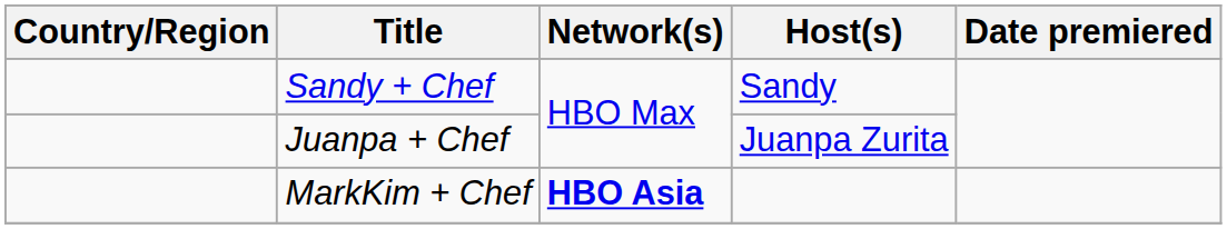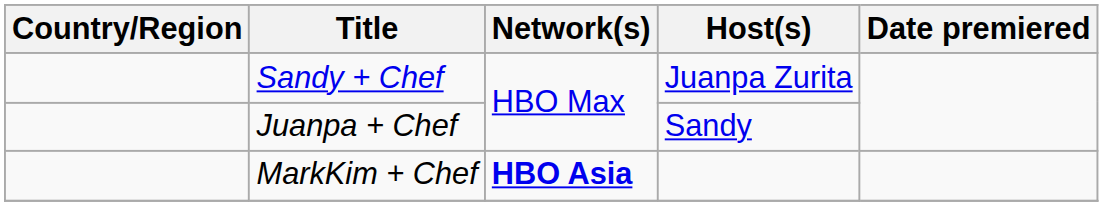 <table class="wikitable plainrowheaders sortable" width:100%;">
 <tr>
 <th scope="col">Country/Region</th>
 <th scope="col">Title</th>
 <th scope="col" class="unsortable">Network(s)</th>
 <th scope="col">Host(s)</th>
 <th scope="col">Date premiered</th>
 </tr>
 <tr>
 <td></td>
 <td><em><a href='#'>Sandy + Chef</a></em></td>
 <td rowspan="2"><a href='#'>HBO Max</a></td>
-<td><a href='#'>Sandy</a></td>
+<td><a href='#'>Juanpa Zurita</a></td>
 <td rowspan="2"></td>
 </tr>
 <tr>
 <td></td>
 <td><em>Juanpa + Chef</em></td>
-<td><a href='#'>Juanpa Zurita</a></td>
+<td><a href='#'>Sandy</a></td>
 </tr>
 <tr>
 <td></td>
 <td><em>MarkKim + Chef</em></td>
 <td><strong><a href='#'>HBO Asia</a></strong></td>
 <td></td>
 <td></td>
 </tr>
 <tr>
 </tr>
 </table>
